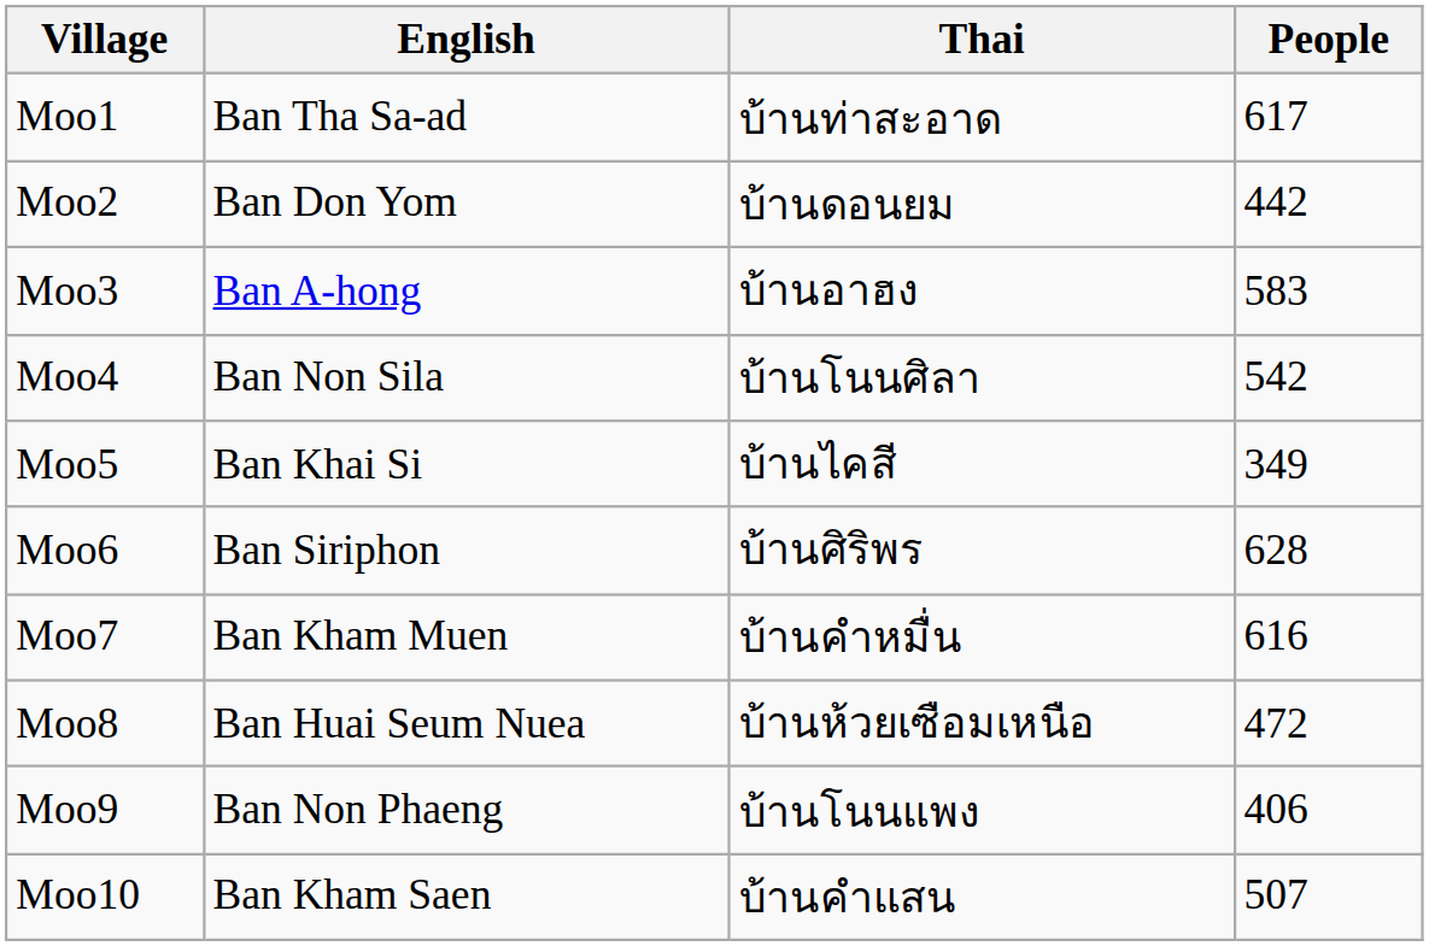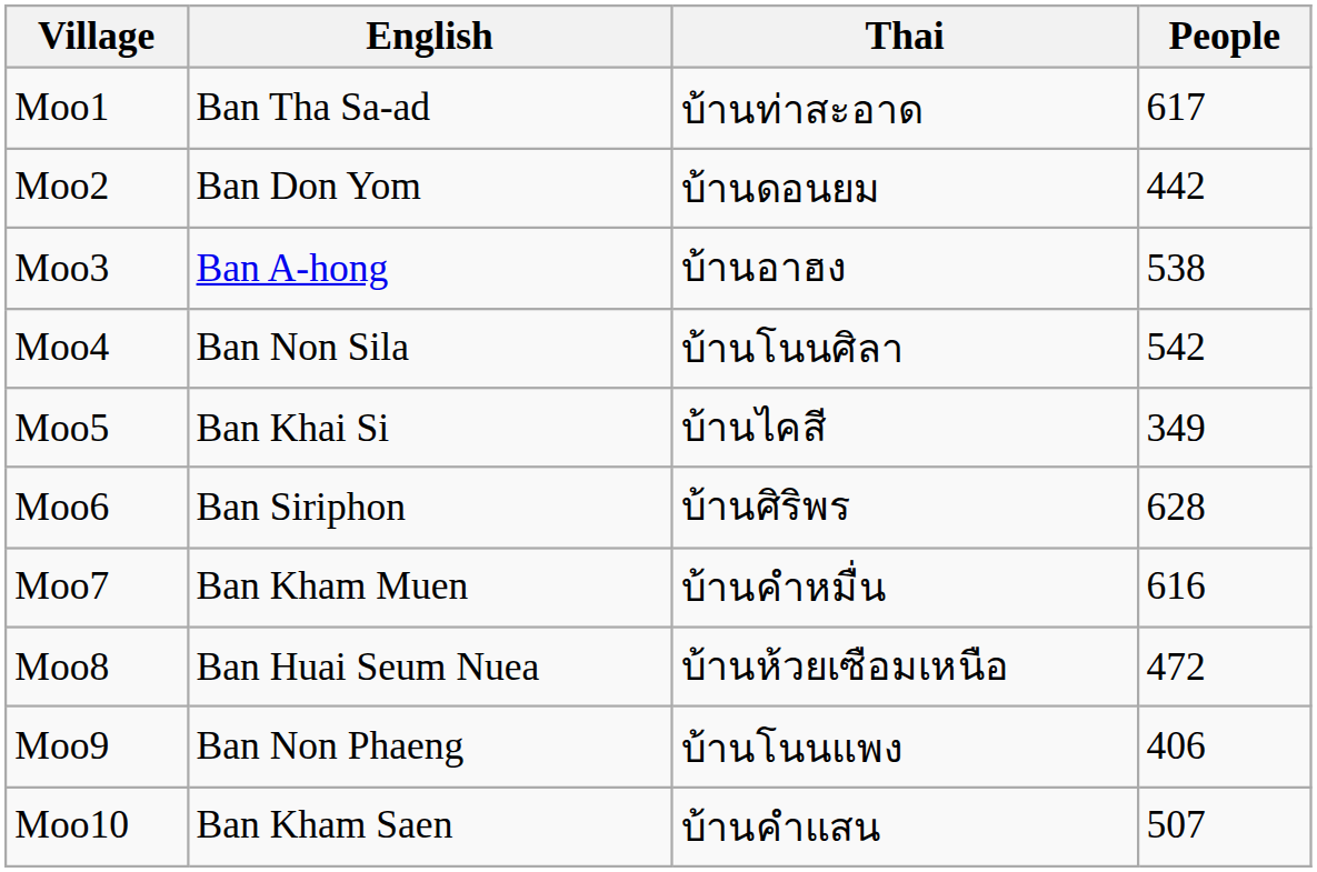 <table class="wikitable" style="width:60%;">
 <tr>
 <th>Village</th>
 <th>English</th>
 <th>Thai</th>
 <th>People</th>
 </tr>
 <tr>
 <td>Moo1</td>
 <td>Ban Tha Sa-ad</td>
 <td>บ้านท่าสะอาด</td>
 <td>617</td>
 </tr>
 <tr>
 <td>Moo2</td>
 <td>Ban Don Yom</td>
 <td>บ้านดอนยม</td>
 <td>442</td>
 </tr>
 <tr>
 <td>Moo3</td>
 <td><a href='#'>Ban A-hong</a></td>
 <td>บ้านอาฮง</td>
-<td>583</td>
+<td>538</td>
 </tr>
 <tr>
 <td>Moo4</td>
 <td>Ban Non Sila</td>
 <td>บ้านโนนศิลา</td>
 <td>542</td>
 </tr>
 <tr>
 <td>Moo5</td>
 <td>Ban Khai Si</td>
 <td>บ้านไคสี</td>
 <td>349</td>
 </tr>
 <tr>
 <td>Moo6</td>
 <td>Ban Siriphon</td>
 <td>บ้านศิริพร</td>
 <td>628</td>
 </tr>
 <tr>
 <td>Moo7</td>
 <td>Ban Kham Muen</td>
 <td>บ้านคำหมื่น</td>
 <td>616</td>
 </tr>
 <tr>
 <td>Moo8</td>
 <td>Ban Huai Seum Nuea</td>
 <td>บ้านห้วยเซือมเหนือ</td>
 <td>472</td>
 </tr>
 <tr>
 <td>Moo9</td>
 <td>Ban Non Phaeng</td>
 <td>บ้านโนนแพง</td>
 <td>406</td>
 </tr>
 <tr>
 <td>Moo10</td>
 <td>Ban Kham Saen</td>
 <td>บ้านคำแสน</td>
 <td>507</td>
 </tr>
 </table>
